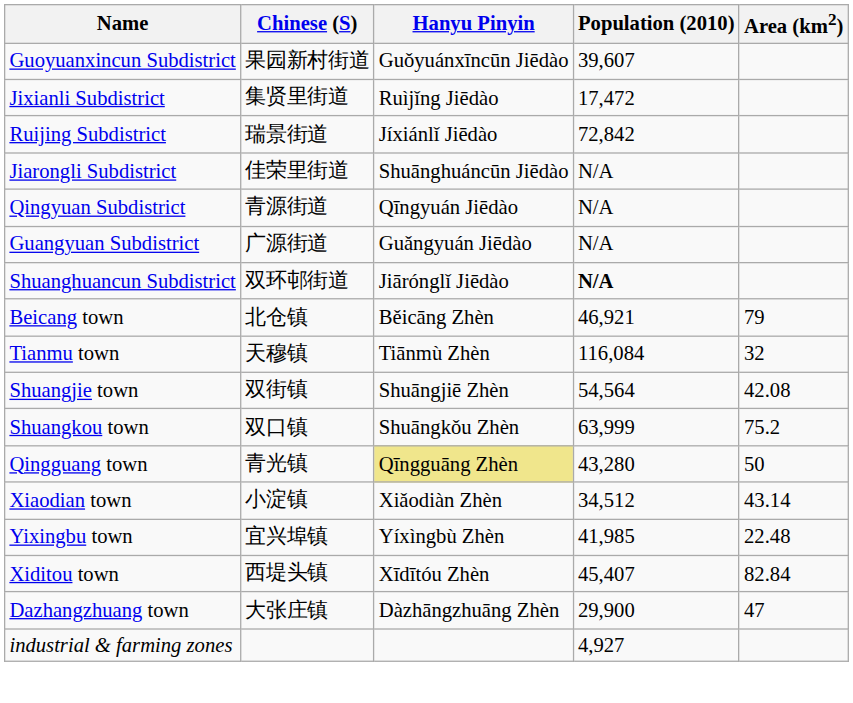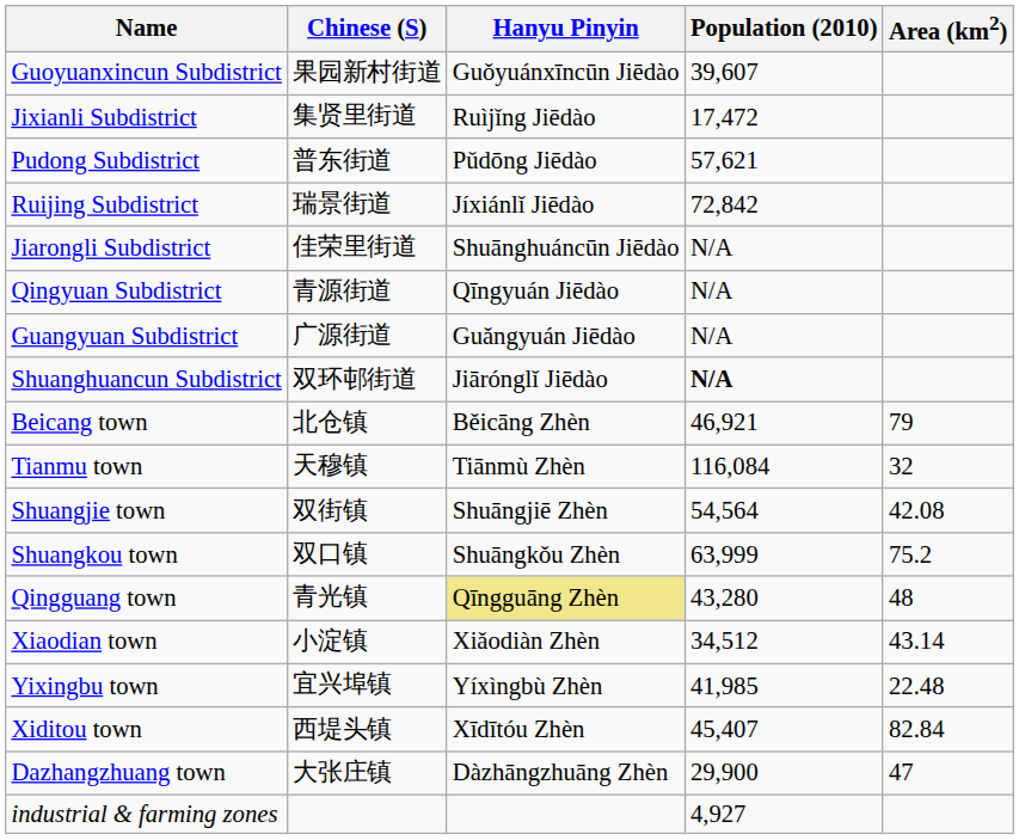 <table class="wikitable">
 <tr>
 <th>Name</th>
 <th><a href='#'>Chinese</a> (<a href='#'>S</a>)</th>
 <th><a href='#'>Hanyu Pinyin</a></th>
 <th>Population (2010)</th>
 <th>Area (km<sup>2</sup>)</th>
 </tr>
 <tr>
 <td><a href='#'>Guoyuanxincun Subdistrict</a></td>
 <td>果园新村街道</td>
 <td>Guǒyuánxīncūn Jiēdào</td>
 <td>39,607</td>
 <td></td>
 </tr>
 <tr>
 <td><a href='#'>Jixianli Subdistrict</a></td>
 <td>集贤里街道</td>
 <td>Ruìjǐng Jiēdào</td>
 <td>17,472</td>
+<td></td>
+</tr>
+<tr>
+<td><a href='#'>Pudong Subdistrict</a></td>
+<td>普东街道</td>
+<td>Pǔdōng Jiēdào</td>
+<td>57,621</td>
 <td></td>
 </tr>
 <tr>
 <td><a href='#'>Ruijing Subdistrict</a></td>
 <td>瑞景街道</td>
 <td>Jíxiánlǐ Jiēdào</td>
 <td>72,842</td>
 <td></td>
 </tr>
 <tr>
 <td><a href='#'>Jiarongli Subdistrict</a></td>
 <td>佳荣里街道</td>
 <td>Shuānghuáncūn Jiēdào</td>
 <td>N/A</td>
 <td></td>
 </tr>
 <tr>
 <td><a href='#'>Qingyuan Subdistrict</a></td>
 <td>青源街道</td>
 <td>Qīngyuán Jiēdào</td>
 <td>N/A</td>
 <td></td>
 </tr>
 <tr>
 <td><a href='#'>Guangyuan Subdistrict</a></td>
 <td>广源街道</td>
 <td>Guǎngyuán Jiēdào</td>
 <td>N/A</td>
 <td></td>
 </tr>
 <tr>
 <td><a href='#'>Shuanghuancun Subdistrict</a></td>
 <td>双环邨街道</td>
 <td>Jiārónglǐ Jiēdào</td>
 <td><strong>N/A</strong></td>
 <td></td>
 </tr>
 <tr>
 <td><a href='#'>Beicang</a> town</td>
 <td>北仓镇</td>
 <td>Běicāng Zhèn</td>
 <td>46,921</td>
 <td>79</td>
 </tr>
 <tr>
 <td><a href='#'>Tianmu</a> town</td>
 <td>天穆镇</td>
 <td>Tiānmù Zhèn</td>
 <td>116,084</td>
 <td>32</td>
 </tr>
 <tr>
 <td><a href='#'>Shuangjie</a> town</td>
 <td>双街镇</td>
 <td>Shuāngjiē Zhèn</td>
 <td>54,564</td>
 <td>42.08</td>
 </tr>
 <tr>
 <td><a href='#'>Shuangkou</a> town</td>
 <td>双口镇</td>
 <td>Shuāngkǒu Zhèn</td>
 <td>63,999</td>
 <td>75.2</td>
 </tr>
 <tr>
 <td><a href='#'>Qingguang</a> town</td>
 <td>青光镇</td>
 <td style="background: khaki;">Qīngguāng Zhèn</td>
 <td>43,280</td>
-<td>50</td>
+<td>48</td>
 </tr>
 <tr>
 <td><a href='#'>Xiaodian</a> town</td>
 <td>小淀镇</td>
 <td>Xiǎodiàn Zhèn</td>
 <td>34,512</td>
 <td>43.14</td>
 </tr>
 <tr>
 <td><a href='#'>Yixingbu</a> town</td>
 <td>宜兴埠镇</td>
 <td>Yíxìngbù Zhèn</td>
 <td>41,985</td>
 <td>22.48</td>
 </tr>
 <tr>
 <td><a href='#'>Xiditou</a> town</td>
 <td>西堤头镇</td>
 <td>Xīdītóu Zhèn</td>
 <td>45,407</td>
 <td>82.84</td>
 </tr>
 <tr>
 <td><a href='#'>Dazhangzhuang</a> town</td>
 <td>大张庄镇</td>
 <td>Dàzhāngzhuāng Zhèn</td>
 <td>29,900</td>
 <td>47</td>
 </tr>
 <tr>
 <td><em>industrial & farming zones</em></td>
 <td></td>
 <td></td>
 <td>4,927</td>
 <td></td>
 </tr>
 </table>
